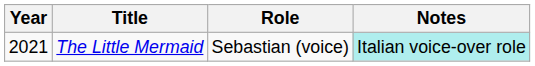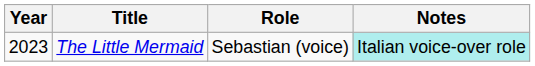 <table class="wikitable">
 <tr>
 <th>Year</th>
 <th>Title</th>
 <th>Role</th>
 <th>Notes</th>
 </tr>
 <tr>
-<td>2021</td>
+<td>2023</td>
 <td><em><a href='#'>The Little Mermaid</a></em></td>
 <td>Sebastian (voice)</td>
 <td style="background: paleturquoise;">Italian voice-over role</td>
 </tr>
 </table>
